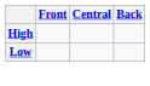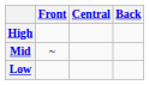 <table class="wikitable" style="text-align: center;">
 <tr>
 <th></th>
 <th><a href='#'>Front</a></th>
 <th><a href='#'>Central</a></th>
 <th><a href='#'>Back</a></th>
 </tr>
 <tr>
 <th><a href='#'>High</a></th>
 <td></td>
 <td><br></td>
 <td></td>
 </tr>
 <tr>
+<th><a href='#'>Mid</a></th>
+<td> ~ <br></td>
+<td></td>
+<td></td>
+</tr>
+<tr>
 <th><a href='#'>Low</a></th>
 <td></td>
 <td><br></td>
 <td></td>
 </tr>
 </table>
